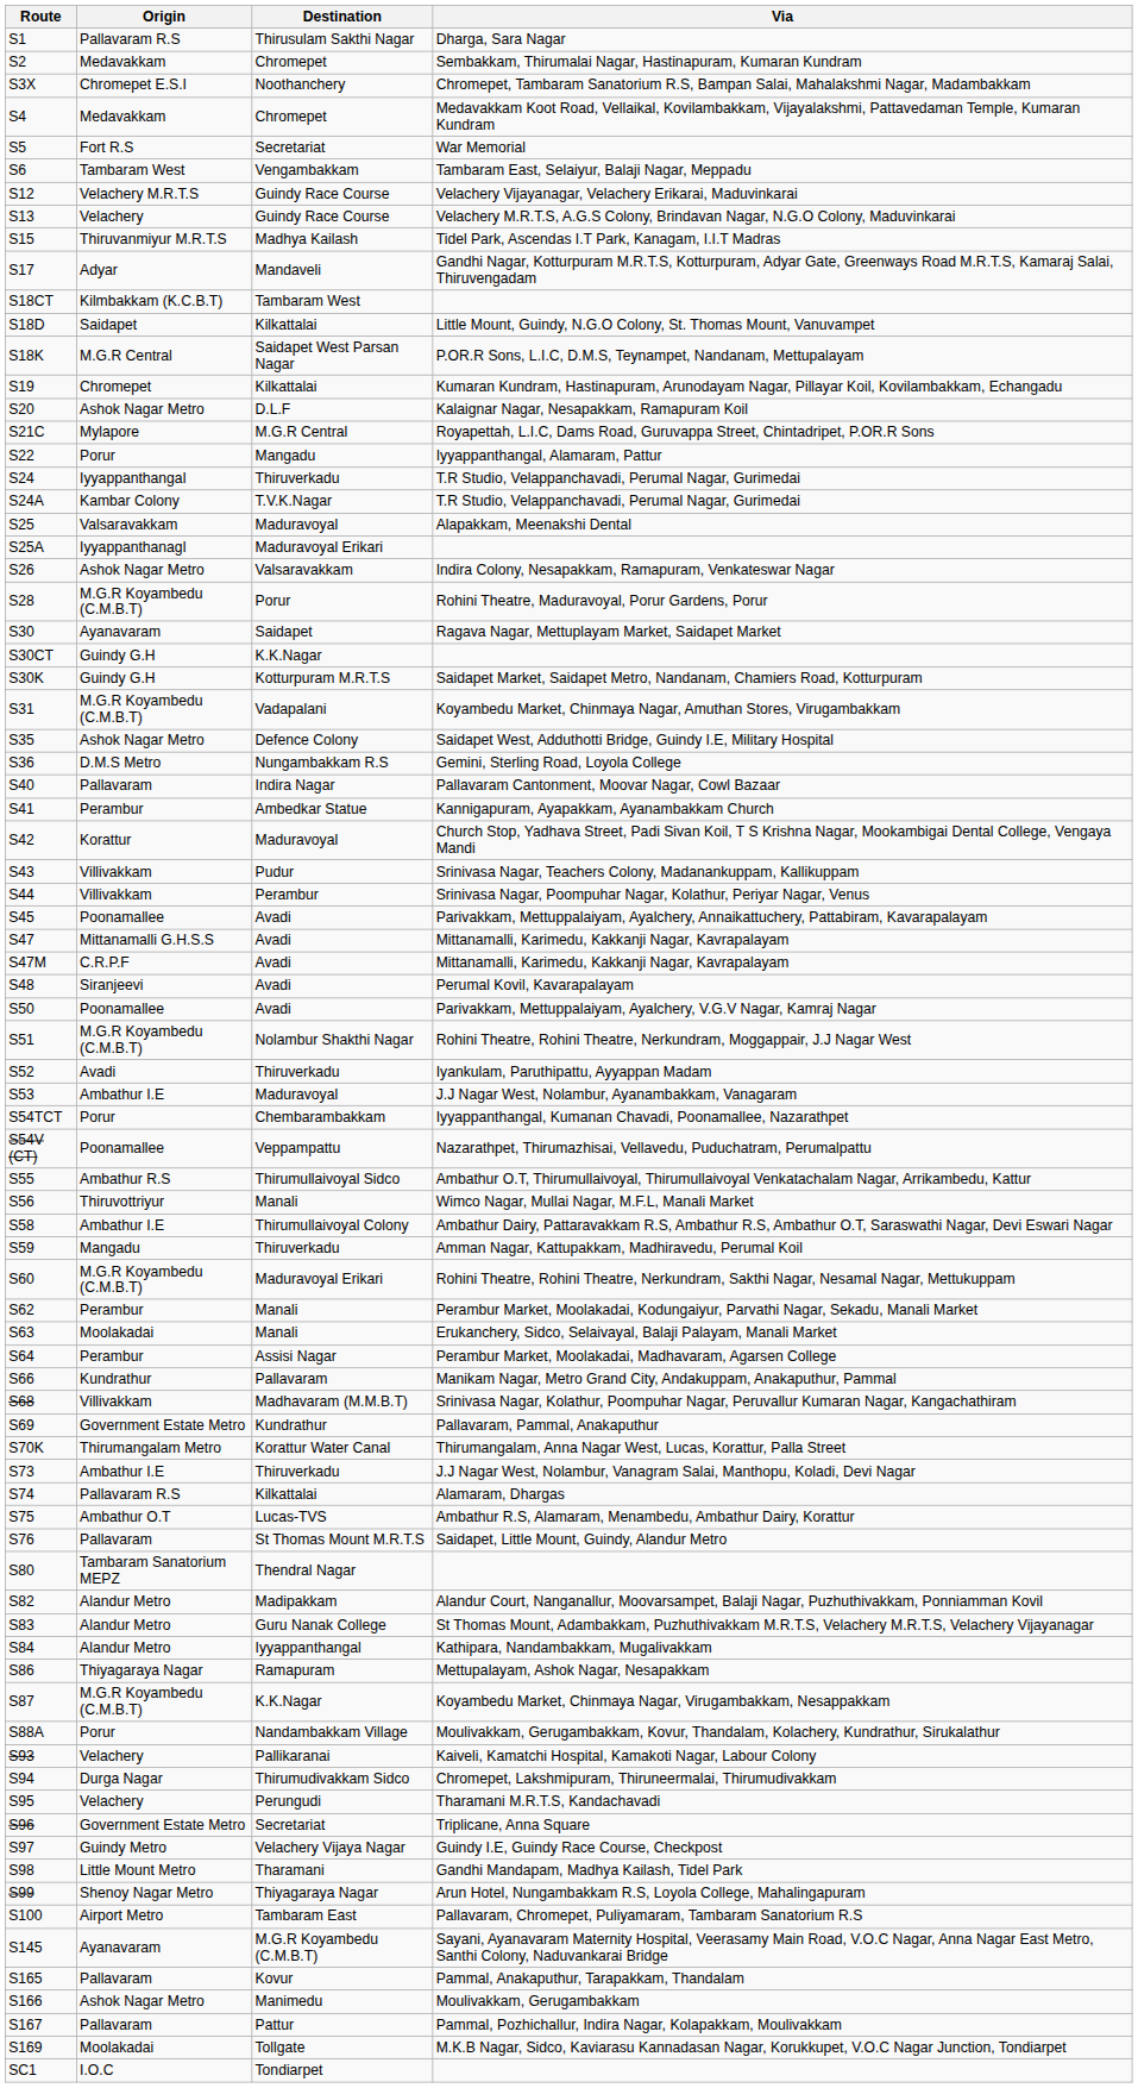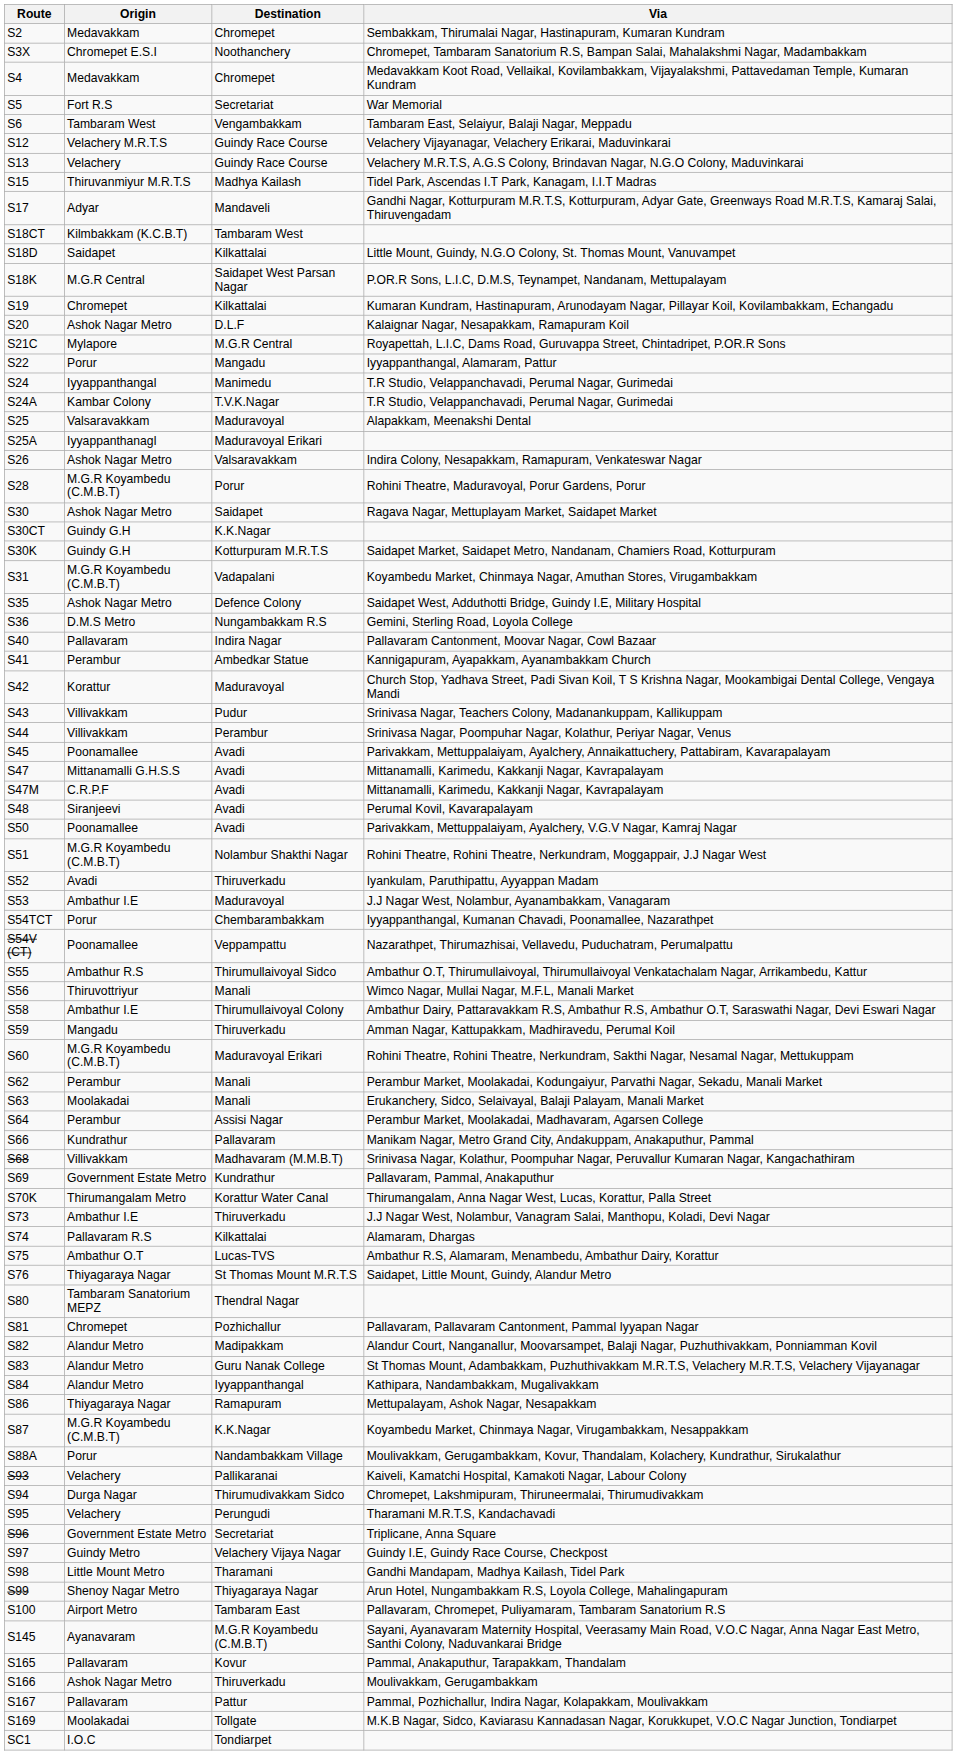 <table class="wikitable sortable collapsable plainrowheaders">
 <tr>
 <th>Route</th>
 <th>Origin</th>
 <th>Destination</th>
 <th>Via</th>
-</tr>
-<tr>
-<td>S1</td>
-<td>Pallavaram R.S</td>
-<td>Thirusulam Sakthi Nagar</td>
-<td>Dharga, Sara Nagar</td>
 </tr>
 <tr>
 <td>S2</td>
 <td>Medavakkam</td>
 <td>Chromepet</td>
 <td>Sembakkam, Thirumalai Nagar, Hastinapuram, Kumaran Kundram</td>
 </tr>
 <tr>
 <td>S3X</td>
 <td>Chromepet E.S.I</td>
 <td>Noothanchery</td>
 <td>Chromepet, Tambaram Sanatorium R.S, Bampan Salai, Mahalakshmi Nagar, Madambakkam</td>
 </tr>
 <tr>
 <td>S4</td>
 <td>Medavakkam</td>
 <td>Chromepet</td>
 <td>Medavakkam Koot Road, Vellaikal, Kovilambakkam,  Vijayalakshmi, Pattavedaman Temple, Kumaran Kundram</td>
 </tr>
 <tr>
 <td>S5</td>
 <td>Fort R.S</td>
 <td>Secretariat</td>
 <td>War Memorial</td>
 </tr>
 <tr>
 <td>S6</td>
 <td>Tambaram West</td>
 <td>Vengambakkam</td>
 <td>Tambaram East, Selaiyur, Balaji Nagar, Meppadu</td>
 </tr>
 <tr>
 <td>S12</td>
 <td>Velachery M.R.T.S</td>
 <td>Guindy Race Course</td>
 <td>Velachery Vijayanagar, Velachery Erikarai, Maduvinkarai</td>
 </tr>
 <tr>
 <td>S13</td>
 <td>Velachery</td>
 <td>Guindy Race Course</td>
 <td>Velachery M.R.T.S, A.G.S Colony, Brindavan Nagar, N.G.O Colony, Maduvinkarai</td>
 </tr>
 <tr>
 <td>S15</td>
 <td>Thiruvanmiyur M.R.T.S</td>
 <td>Madhya Kailash</td>
 <td>Tidel Park, Ascendas I.T Park, Kanagam, I.I.T Madras</td>
 </tr>
 <tr>
 <td>S17</td>
 <td>Adyar</td>
 <td>Mandaveli</td>
 <td>Gandhi Nagar, Kotturpuram M.R.T.S, Kotturpuram, Adyar Gate, Greenways Road M.R.T.S, Kamaraj Salai, Thiruvengadam</td>
 </tr>
 <tr>
 <td>S18CT</td>
 <td>Kilmbakkam (K.C.B.T)</td>
 <td>Tambaram West</td>
 <td></td>
 </tr>
 <tr>
 <td>S18D</td>
 <td>Saidapet</td>
 <td>Kilkattalai</td>
 <td>Little Mount, Guindy, N.G.O Colony, St. Thomas Mount, Vanuvampet</td>
 </tr>
 <tr>
 <td>S18K</td>
 <td>M.G.R Central</td>
 <td>Saidapet West Parsan Nagar</td>
 <td>P.OR.R Sons, L.I.C, D.M.S, Teynampet, Nandanam, Mettupalayam</td>
 </tr>
 <tr>
 <td>S19</td>
 <td>Chromepet</td>
 <td>Kilkattalai</td>
 <td>Kumaran Kundram, Hastinapuram, Arunodayam Nagar, Pillayar Koil, Kovilambakkam, Echangadu</td>
 </tr>
 <tr>
 <td>S20</td>
 <td>Ashok Nagar Metro</td>
 <td>D.L.F</td>
 <td>Kalaignar Nagar, Nesapakkam, Ramapuram Koil</td>
 </tr>
 <tr>
 <td>S21C</td>
 <td>Mylapore</td>
 <td>M.G.R Central</td>
 <td>Royapettah, L.I.C, Dams Road, Guruvappa Street, Chintadripet, P.OR.R Sons</td>
 </tr>
 <tr>
 <td>S22</td>
 <td>Porur</td>
 <td>Mangadu</td>
 <td>Iyyappanthangal, Alamaram, Pattur</td>
 </tr>
 <tr>
 <td>S24</td>
 <td>Iyyappanthangal</td>
-<td>Thiruverkadu</td>
+<td>Manimedu</td>
 <td>T.R Studio, Velappanchavadi, Perumal Nagar, Gurimedai</td>
 </tr>
 <tr>
 <td>S24A</td>
 <td>Kambar Colony</td>
 <td>T.V.K.Nagar</td>
 <td>T.R Studio, Velappanchavadi, Perumal Nagar, Gurimedai</td>
 </tr>
 <tr>
 <td>S25</td>
 <td>Valsaravakkam</td>
 <td>Maduravoyal</td>
 <td>Alapakkam, Meenakshi Dental</td>
 </tr>
 <tr>
 <td>S25A</td>
 <td>Iyyappanthanagl</td>
 <td>Maduravoyal Erikari</td>
 <td></td>
 </tr>
 <tr>
 <td>S26</td>
 <td>Ashok Nagar Metro</td>
 <td>Valsaravakkam</td>
 <td>Indira Colony, Nesapakkam, Ramapuram, Venkateswar Nagar</td>
 </tr>
 <tr>
 <td>S28</td>
 <td>M.G.R Koyambedu (C.M.B.T)</td>
 <td>Porur</td>
 <td>Rohini Theatre, Maduravoyal, Porur Gardens, Porur</td>
 </tr>
 <tr>
 <td>S30</td>
-<td>Ayanavaram</td>
+<td>Ashok Nagar Metro</td>
 <td>Saidapet</td>
 <td>Ragava Nagar, Mettuplayam Market, Saidapet Market</td>
 </tr>
 <tr>
 <td>S30CT</td>
 <td>Guindy G.H</td>
 <td>K.K.Nagar</td>
 <td></td>
 </tr>
 <tr>
 <td>S30K</td>
 <td>Guindy G.H</td>
 <td>Kotturpuram M.R.T.S</td>
 <td>Saidapet Market, Saidapet Metro, Nandanam, Chamiers Road, Kotturpuram</td>
 </tr>
 <tr>
 <td>S31</td>
 <td>M.G.R Koyambedu (C.M.B.T)</td>
 <td>Vadapalani</td>
 <td>Koyambedu Market, Chinmaya Nagar, Amuthan Stores, Virugambakkam</td>
 </tr>
 <tr>
 <td>S35</td>
 <td>Ashok Nagar Metro</td>
 <td>Defence Colony</td>
 <td>Saidapet West, Adduthotti Bridge, Guindy I.E, Military Hospital</td>
 </tr>
 <tr>
 <td>S36</td>
 <td>D.M.S Metro</td>
 <td>Nungambakkam R.S</td>
 <td>Gemini, Sterling Road, Loyola College</td>
 </tr>
 <tr>
 <td>S40</td>
 <td>Pallavaram</td>
 <td>Indira Nagar</td>
 <td>Pallavaram Cantonment, Moovar Nagar, Cowl Bazaar</td>
 </tr>
 <tr>
 <td>S41</td>
 <td>Perambur</td>
 <td>Ambedkar Statue</td>
 <td>Kannigapuram, Ayapakkam, Ayanambakkam Church</td>
 </tr>
 <tr>
 <td>S42</td>
 <td>Korattur</td>
 <td>Maduravoyal</td>
 <td>Church Stop, Yadhava Street, Padi Sivan Koil, T S Krishna Nagar, Mookambigai Dental College, Vengaya Mandi</td>
 </tr>
 <tr>
 <td>S43</td>
 <td>Villivakkam</td>
 <td>Pudur</td>
 <td>Srinivasa Nagar, Teachers Colony, Madanankuppam, Kallikuppam</td>
 </tr>
 <tr>
 <td>S44</td>
 <td>Villivakkam</td>
 <td>Perambur</td>
 <td>Srinivasa Nagar, Poompuhar Nagar, Kolathur, Periyar Nagar, Venus</td>
 </tr>
 <tr>
 <td>S45</td>
 <td>Poonamallee</td>
 <td>Avadi</td>
 <td>Parivakkam, Mettuppalaiyam, Ayalchery, Annaikattuchery, Pattabiram, Kavarapalayam</td>
 </tr>
 <tr>
 <td>S47</td>
 <td>Mittanamalli G.H.S.S</td>
 <td>Avadi</td>
 <td>Mittanamalli, Karimedu, Kakkanji Nagar, Kavrapalayam</td>
 </tr>
 <tr>
 <td>S47M</td>
 <td>C.R.P.F</td>
 <td>Avadi</td>
 <td>Mittanamalli, Karimedu, Kakkanji Nagar, Kavrapalayam</td>
 </tr>
 <tr>
 <td>S48</td>
 <td>Siranjeevi</td>
 <td>Avadi</td>
 <td>Perumal Kovil, Kavarapalayam</td>
 </tr>
 <tr>
 <td>S50</td>
 <td>Poonamallee</td>
 <td>Avadi</td>
 <td>Parivakkam, Mettuppalaiyam, Ayalchery, V.G.V Nagar, Kamraj Nagar</td>
 </tr>
 <tr>
 <td>S51</td>
 <td>M.G.R Koyambedu (C.M.B.T)</td>
 <td>Nolambur Shakthi Nagar</td>
 <td>Rohini Theatre, Rohini Theatre, Nerkundram, Moggappair, J.J Nagar West</td>
 </tr>
 <tr>
 <td>S52</td>
 <td>Avadi</td>
 <td>Thiruverkadu</td>
 <td>Iyankulam, Paruthipattu, Ayyappan Madam</td>
 </tr>
 <tr>
 <td>S53</td>
 <td>Ambathur I.E</td>
 <td>Maduravoyal</td>
 <td>J.J Nagar West, Nolambur, Ayanambakkam, Vanagaram</td>
 </tr>
 <tr>
 <td>S54TCT</td>
 <td>Porur</td>
 <td>Chembarambakkam</td>
 <td>Iyyappanthangal, Kumanan Chavadi, Poonamallee, Nazarathpet</td>
 </tr>
 <tr>
 <td><s>S54V (CT)</s></td>
 <td>Poonamallee</td>
 <td>Veppampattu</td>
 <td>Nazarathpet, Thirumazhisai, Vellavedu, Puduchatram, Perumalpattu</td>
 </tr>
 <tr>
 <td>S55</td>
 <td>Ambathur R.S</td>
 <td>Thirumullaivoyal Sidco</td>
 <td>Ambathur O.T, Thirumullaivoyal, Thirumullaivoyal Venkatachalam Nagar, Arrikambedu, Kattur</td>
 </tr>
 <tr>
 <td>S56</td>
 <td>Thiruvottriyur</td>
 <td>Manali</td>
 <td>Wimco Nagar, Mullai Nagar, M.F.L, Manali Market</td>
 </tr>
 <tr>
 <td>S58</td>
 <td>Ambathur I.E</td>
 <td>Thirumullaivoyal Colony</td>
 <td>Ambathur Dairy, Pattaravakkam R.S, Ambathur R.S, Ambathur O.T, Saraswathi Nagar, Devi Eswari Nagar</td>
 </tr>
 <tr>
 <td>S59</td>
 <td>Mangadu</td>
 <td>Thiruverkadu</td>
 <td>Amman Nagar, Kattupakkam, Madhiravedu, Perumal Koil</td>
 </tr>
 <tr>
 <td>S60</td>
 <td>M.G.R Koyambedu (C.M.B.T)</td>
 <td>Maduravoyal Erikari</td>
 <td>Rohini Theatre, Rohini Theatre, Nerkundram, Sakthi Nagar, Nesamal Nagar, Mettukuppam</td>
 </tr>
 <tr>
 <td>S62</td>
 <td>Perambur</td>
 <td>Manali</td>
 <td>Perambur Market, Moolakadai, Kodungaiyur, Parvathi Nagar, Sekadu, Manali Market</td>
 </tr>
 <tr>
 <td>S63</td>
 <td>Moolakadai</td>
 <td>Manali</td>
 <td>Erukanchery, Sidco, Selaivayal, Balaji Palayam, Manali Market</td>
 </tr>
 <tr>
 <td>S64</td>
 <td>Perambur</td>
 <td>Assisi Nagar</td>
 <td>Perambur Market, Moolakadai, Madhavaram, Agarsen College</td>
 </tr>
 <tr>
 <td>S66</td>
 <td>Kundrathur</td>
 <td>Pallavaram</td>
 <td>Manikam Nagar, Metro Grand City, Andakuppam, Anakaputhur, Pammal</td>
 </tr>
 <tr>
 <td><s>S68</s></td>
 <td>Villivakkam</td>
 <td>Madhavaram (M.M.B.T)</td>
 <td>Srinivasa Nagar, Kolathur, Poompuhar Nagar, Peruvallur Kumaran Nagar, Kangachathiram</td>
 </tr>
 <tr>
 <td>S69</td>
 <td>Government Estate Metro</td>
 <td>Kundrathur</td>
 <td>Pallavaram, Pammal, Anakaputhur</td>
 </tr>
 <tr>
 <td>S70K</td>
 <td>Thirumangalam Metro</td>
 <td>Korattur Water Canal</td>
 <td>Thirumangalam, Anna Nagar West, Lucas, Korattur, Palla Street</td>
 </tr>
 <tr>
 <td>S73</td>
 <td>Ambathur I.E</td>
 <td>Thiruverkadu</td>
 <td>J.J Nagar West, Nolambur, Vanagram Salai, Manthopu, Koladi, Devi Nagar</td>
 </tr>
 <tr>
 <td>S74</td>
 <td>Pallavaram R.S</td>
 <td>Kilkattalai</td>
 <td>Alamaram, Dhargas</td>
 </tr>
 <tr>
 <td>S75</td>
 <td>Ambathur O.T</td>
 <td>Lucas-TVS</td>
 <td>Ambathur R.S, Alamaram, Menambedu, Ambathur Dairy, Korattur</td>
 </tr>
 <tr>
 <td>S76</td>
-<td>Pallavaram</td>
+<td>Thiyagaraya Nagar</td>
 <td>St Thomas Mount M.R.T.S</td>
 <td>Saidapet, Little Mount, Guindy, Alandur Metro</td>
 </tr>
 <tr>
 <td>S80</td>
 <td>Tambaram Sanatorium MEPZ</td>
 <td>Thendral Nagar</td>
 <td></td>
+</tr>
+<tr>
+<td>S81</td>
+<td>Chromepet</td>
+<td>Pozhichallur</td>
+<td>Pallavaram, Pallavaram Cantonment, Pammal Iyyapan Nagar</td>
 </tr>
 <tr>
 <td>S82</td>
 <td>Alandur Metro</td>
 <td>Madipakkam</td>
 <td>Alandur Court, Nanganallur, Moovarsampet, Balaji Nagar, Puzhuthivakkam, Ponniamman Kovil</td>
 </tr>
 <tr>
 <td>S83</td>
 <td>Alandur Metro</td>
 <td>Guru Nanak College</td>
 <td>St Thomas Mount, Adambakkam, Puzhuthivakkam M.R.T.S, Velachery M.R.T.S, Velachery Vijayanagar</td>
 </tr>
 <tr>
 <td>S84</td>
 <td>Alandur Metro</td>
 <td>Iyyappanthangal</td>
 <td>Kathipara, Nandambakkam, Mugalivakkam</td>
 </tr>
 <tr>
 <td>S86</td>
 <td>Thiyagaraya Nagar</td>
 <td>Ramapuram</td>
 <td>Mettupalayam, Ashok Nagar, Nesapakkam</td>
 </tr>
 <tr>
 <td>S87</td>
 <td>M.G.R Koyambedu (C.M.B.T)</td>
 <td>K.K.Nagar</td>
 <td>Koyambedu Market, Chinmaya Nagar, Virugambakkam, Nesappakkam</td>
 </tr>
 <tr>
 <td>S88A</td>
 <td>Porur</td>
 <td>Nandambakkam Village</td>
 <td>Moulivakkam, Gerugambakkam, Kovur, Thandalam, Kolachery, Kundrathur, Sirukalathur</td>
 </tr>
 <tr>
 <td><s>S93</s></td>
 <td>Velachery</td>
 <td>Pallikaranai</td>
 <td>Kaiveli, Kamatchi Hospital, Kamakoti Nagar, Labour Colony</td>
 </tr>
 <tr>
 <td>S94</td>
 <td>Durga Nagar</td>
 <td>Thirumudivakkam Sidco</td>
 <td>Chromepet, Lakshmipuram, Thiruneermalai, Thirumudivakkam</td>
 </tr>
 <tr>
 <td>S95</td>
 <td>Velachery</td>
 <td>Perungudi</td>
 <td>Tharamani M.R.T.S, Kandachavadi</td>
 </tr>
 <tr>
 <td><s>S96</s></td>
 <td>Government Estate Metro</td>
 <td>Secretariat</td>
 <td>Triplicane, Anna Square</td>
 </tr>
 <tr>
 <td>S97</td>
 <td>Guindy Metro</td>
 <td>Velachery Vijaya Nagar</td>
 <td>Guindy I.E, Guindy Race Course, Checkpost</td>
 </tr>
 <tr>
 <td>S98</td>
 <td>Little Mount Metro</td>
 <td>Tharamani</td>
 <td>Gandhi Mandapam, Madhya Kailash, Tidel Park</td>
 </tr>
 <tr>
 <td><s>S99</s></td>
 <td>Shenoy Nagar Metro</td>
 <td>Thiyagaraya Nagar</td>
 <td>Arun Hotel, Nungambakkam R.S, Loyola College, Mahalingapuram</td>
 </tr>
 <tr>
 <td>S100</td>
 <td>Airport Metro</td>
 <td>Tambaram East</td>
 <td>Pallavaram, Chromepet, Puliyamaram, Tambaram Sanatorium R.S</td>
 </tr>
 <tr>
 <td>S145</td>
 <td>Ayanavaram</td>
 <td>M.G.R Koyambedu (C.M.B.T)</td>
 <td>Sayani, Ayanavaram Maternity Hospital, Veerasamy Main Road, V.O.C Nagar, Anna Nagar East Metro, Santhi Colony, Naduvankarai Bridge</td>
 </tr>
 <tr>
 <td>S165</td>
 <td>Pallavaram</td>
 <td>Kovur</td>
 <td>Pammal, Anakaputhur, Tarapakkam, Thandalam</td>
 </tr>
 <tr>
 <td>S166</td>
 <td>Ashok Nagar Metro</td>
-<td>Manimedu</td>
+<td>Thiruverkadu</td>
 <td>Moulivakkam, Gerugambakkam</td>
 </tr>
 <tr>
 <td>S167</td>
 <td>Pallavaram</td>
 <td>Pattur</td>
 <td>Pammal, Pozhichallur, Indira Nagar, Kolapakkam, Moulivakkam</td>
 </tr>
 <tr>
 <td>S169</td>
 <td>Moolakadai</td>
 <td>Tollgate</td>
 <td>M.K.B Nagar, Sidco, Kaviarasu Kannadasan Nagar, Korukkupet, V.O.C Nagar Junction, Tondiarpet</td>
 </tr>
 <tr>
 <td>SC1</td>
 <td>I.O.C</td>
 <td>Tondiarpet</td>
 <td></td>
 </tr>
 </table>
